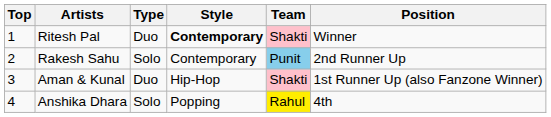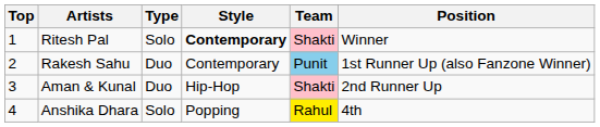 <table class="wikitable">
 <tr>
 <th>Top</th>
 <th>Artists</th>
 <th>Type</th>
 <th>Style</th>
 <th>Team</th>
 <th>Position</th>
 </tr>
 <tr>
 <td>1</td>
 <td>Ritesh Pal</td>
-<td>Duo</td>
+<td>Solo</td>
 <td><strong>Contemporary</strong></td>
 <td style="background:pink">Shakti</td>
 <td>Winner</td>
 </tr>
 <tr>
 <td>2</td>
 <td>Rakesh Sahu</td>
-<td>Solo</td>
+<td>Duo</td>
 <td>Contemporary</td>
 <td style="background:#87ceeb">Punit</td>
-<td>2nd Runner Up</td>
+<td>1st Runner Up (also Fanzone Winner)</td>
 </tr>
 <tr>
 <td>3</td>
 <td>Aman & Kunal</td>
 <td>Duo</td>
 <td>Hip-Hop</td>
 <td style="background:pink">Shakti</td>
-<td>1st Runner Up (also Fanzone Winner)</td>
+<td>2nd Runner Up</td>
 </tr>
 <tr>
 <td>4</td>
 <td>Anshika Dhara</td>
 <td>Solo</td>
 <td>Popping</td>
 <td style="background:#ffed00;">Rahul</td>
 <td>4th</td>
 </tr>
 </table>
